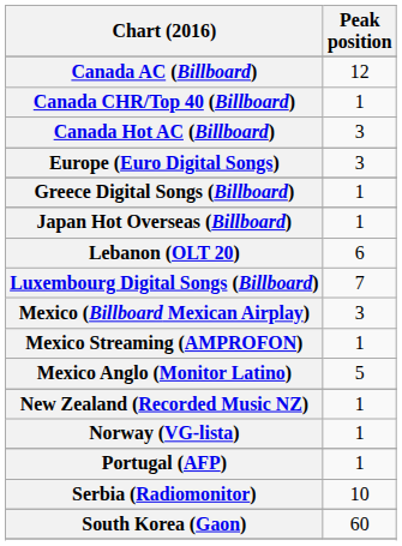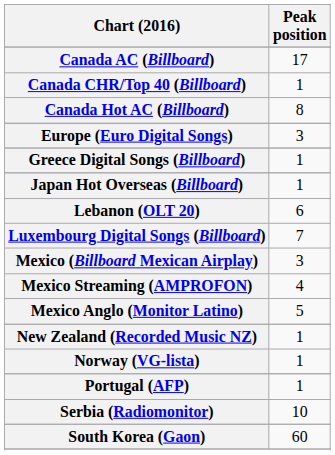 <table class="wikitable sortable plainrowheaders" style="text-align:center">
 <tr>
 <th scope="col">Chart (2016)</th>
 <th scope="col">Peak <br>position</th>
 </tr>
 <tr>
 </tr>
 <tr>
 </tr>
 <tr>
 </tr>
 <tr>
 </tr>
 <tr>
 </tr>
 <tr>
 <th scope="row"><a href='#'>Canada AC</a> (<em><a href='#'>Billboard</a></em>)</th>
-<td>12</td>
+<td>17</td>
 </tr>
 <tr>
 <th scope="row"><a href='#'>Canada CHR/Top 40</a> (<em><a href='#'>Billboard</a></em>)</th>
 <td>1</td>
 </tr>
 <tr>
 <th scope="row"><a href='#'>Canada Hot AC</a> (<em><a href='#'>Billboard</a></em>)</th>
-<td>3</td>
+<td>8</td>
 </tr>
 <tr>
 </tr>
 <tr>
 </tr>
 <tr>
 </tr>
 <tr>
 <th scope="row">Europe (<a href='#'>Euro Digital Songs</a>)</th>
 <td>3</td>
 </tr>
 <tr>
 </tr>
 <tr>
 </tr>
 <tr>
 </tr>
 <tr>
 <th scope="row">Greece Digital Songs (<em><a href='#'>Billboard</a></em>)</th>
 <td>1</td>
 </tr>
 <tr>
 </tr>
 <tr>
 </tr>
 <tr>
 </tr>
 <tr>
 </tr>
 <tr>
 </tr>
 <tr>
 </tr>
 <tr>
 <th scope="row">Japan Hot Overseas (<em><a href='#'>Billboard</a></em>)</th>
 <td>1</td>
 </tr>
 <tr>
 <th scope="row">Lebanon (<a href='#'>OLT 20</a>)</th>
 <td>6</td>
 </tr>
 <tr>
 <th scope="row"><a href='#'>Luxembourg Digital Songs</a> (<em><a href='#'>Billboard</a></em>)</th>
 <td>7</td>
 </tr>
 <tr>
 <th scope="row">Mexico (<a href='#'><em>Billboard</em> Mexican Airplay</a>)</th>
 <td>3</td>
 </tr>
 <tr>
 <th scope="row">Mexico Streaming (<a href='#'>AMPROFON</a>)</th>
-<td>1</td>
+<td>4</td>
 </tr>
 <tr>
 <th scope="row">Mexico Anglo (<a href='#'>Monitor Latino</a>)</th>
 <td>5</td>
 </tr>
 <tr>
 </tr>
 <tr>
 </tr>
 <tr>
 <th scope="row">New Zealand (<a href='#'>Recorded Music NZ</a>)</th>
 <td>1</td>
 </tr>
 <tr>
 <th scope="row">Norway (<a href='#'>VG-lista</a>)</th>
 <td>1</td>
 </tr>
 <tr>
 </tr>
 <tr>
 <th scope="row">Portugal (<a href='#'>AFP</a>)</th>
 <td>1</td>
 </tr>
 <tr>
 </tr>
 <tr>
 <th scope="row">Serbia (<a href='#'>Radiomonitor</a>)</th>
 <td>10</td>
 </tr>
 <tr>
 </tr>
 <tr>
 </tr>
 <tr>
 </tr>
 <tr>
 <th scope="row">South Korea (<a href='#'>Gaon</a>)</th>
 <td>60</td>
 </tr>
 <tr>
 </tr>
 <tr>
 </tr>
 <tr>
 </tr>
 <tr>
 </tr>
 <tr>
 </tr>
 <tr>
 </tr>
 <tr>
 </tr>
 <tr>
 </tr>
 <tr>
 </tr>
 <tr>
 </tr>
 <tr>
 </tr>
 <tr>
 </tr>
 </table>
